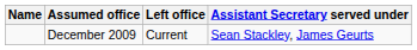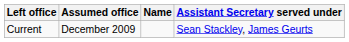 <table class="wikitable">
 <tr>
+<th>Left office</th>
+<th>Assumed office</th>
 <th>Name</th>
-<th>Assumed office</th>
-<th>Left office</th>
 <th><a href='#'>Assistant Secretary</a> served under</th>
 </tr>
 <tr>
+<td>Current</td>
+<td>December 2009</td>
 <td></td>
-<td>December 2009</td>
-<td>Current</td>
 <td><a href='#'>Sean Stackley</a>, <a href='#'>James Geurts</a></td>
 </tr>
 </table>
